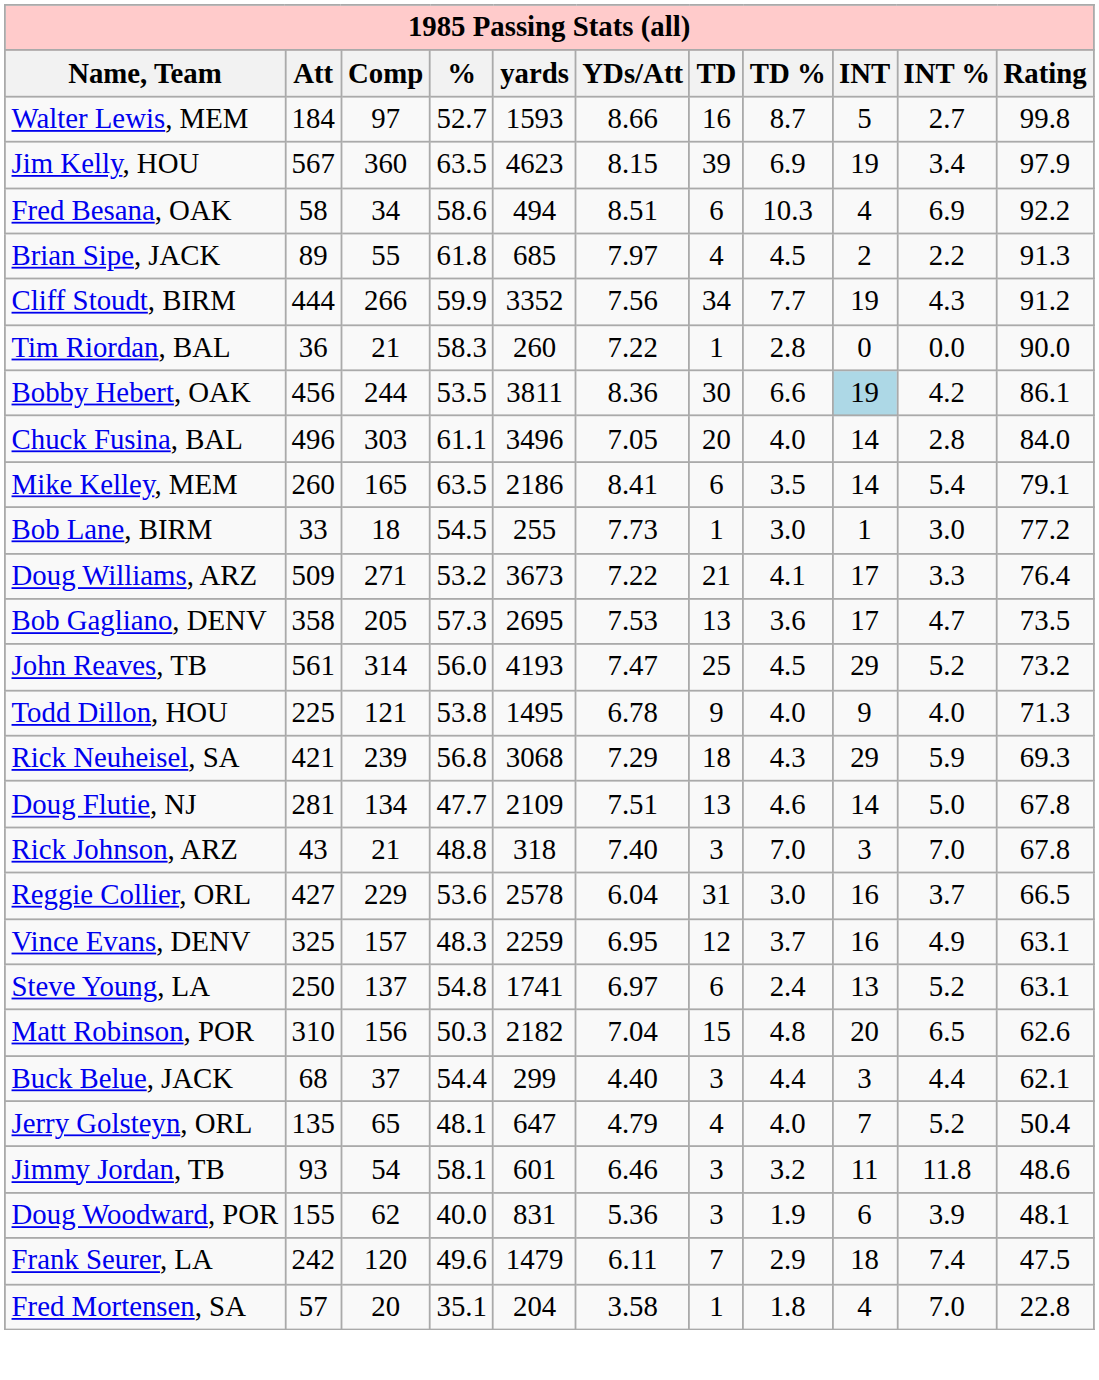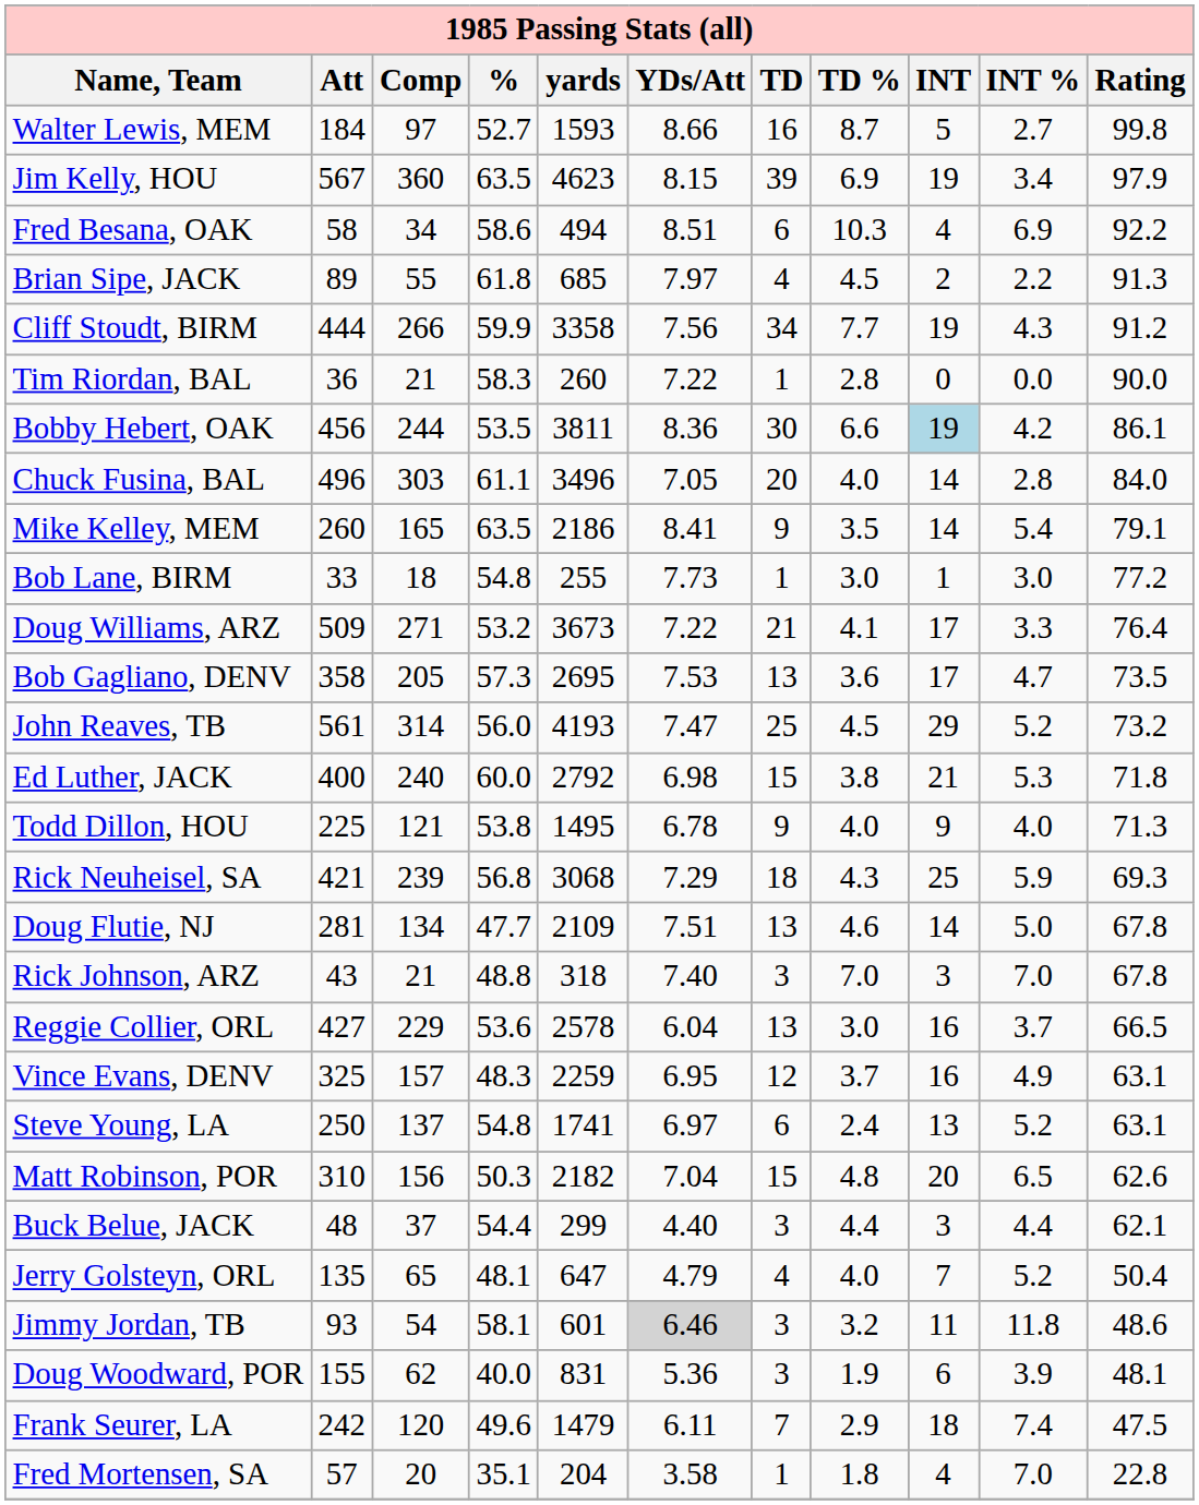 <table class="wikitable">
 <tr bgcolor="#ffcbcb">
 <td colspan="11" align="center"><strong>1985 Passing Stats (all)</strong></td>
 </tr>
 <tr bgcolor="#efefef">
 <th>Name, Team</th>
 <th>Att</th>
 <th>Comp</th>
 <th>%</th>
 <th>yards</th>
 <th>YDs/Att</th>
 <th>TD</th>
 <th>TD %</th>
 <th>INT</th>
 <th>INT %</th>
 <th>Rating</th>
 </tr>
 <tr align="center">
 <td align="left"><a href='#'>Walter Lewis</a>, MEM</td>
 <td>184</td>
 <td>97</td>
 <td>52.7</td>
 <td>1593</td>
 <td>8.66</td>
 <td>16</td>
 <td>8.7</td>
 <td>5</td>
 <td>2.7</td>
 <td>99.8</td>
 </tr>
 <tr align="center">
 <td align="left"><a href='#'>Jim Kelly</a>, HOU</td>
 <td>567</td>
 <td>360</td>
 <td>63.5</td>
 <td>4623</td>
 <td>8.15</td>
 <td>39</td>
 <td>6.9</td>
 <td>19</td>
 <td>3.4</td>
 <td>97.9</td>
 </tr>
 <tr align="center">
 <td align="left"><a href='#'>Fred Besana</a>, OAK</td>
 <td>58</td>
 <td>34</td>
 <td>58.6</td>
 <td>494</td>
 <td>8.51</td>
 <td>6</td>
 <td>10.3</td>
 <td>4</td>
 <td>6.9</td>
 <td>92.2</td>
 </tr>
 <tr align="center">
 <td align="left"><a href='#'>Brian Sipe</a>, JACK</td>
 <td>89</td>
 <td>55</td>
 <td>61.8</td>
 <td>685</td>
 <td>7.97</td>
 <td>4</td>
 <td>4.5</td>
 <td>2</td>
 <td>2.2</td>
 <td>91.3</td>
 </tr>
 <tr align="center">
 <td align="left"><a href='#'>Cliff Stoudt</a>, BIRM</td>
 <td>444</td>
 <td>266</td>
 <td>59.9</td>
-<td>3352</td>
+<td>3358</td>
 <td>7.56</td>
 <td>34</td>
 <td>7.7</td>
 <td>19</td>
 <td>4.3</td>
 <td>91.2</td>
 </tr>
 <tr align="center">
 <td align="left"><a href='#'>Tim Riordan</a>, BAL</td>
 <td>36</td>
 <td>21</td>
 <td>58.3</td>
 <td>260</td>
 <td>7.22</td>
 <td>1</td>
 <td>2.8</td>
 <td>0</td>
 <td>0.0</td>
 <td>90.0</td>
 </tr>
 <tr align="center">
 <td align="left"><a href='#'>Bobby Hebert</a>, OAK</td>
 <td>456</td>
 <td>244</td>
 <td>53.5</td>
 <td>3811</td>
 <td>8.36</td>
 <td>30</td>
 <td>6.6</td>
 <td style="background: lightblue;">19</td>
 <td>4.2</td>
 <td>86.1</td>
 </tr>
 <tr align="center">
 <td align="left"><a href='#'>Chuck Fusina</a>, BAL</td>
 <td>496</td>
 <td>303</td>
 <td>61.1</td>
 <td>3496</td>
 <td>7.05</td>
 <td>20</td>
 <td>4.0</td>
 <td>14</td>
 <td>2.8</td>
 <td>84.0</td>
 </tr>
 <tr align="center">
 <td align="left"><a href='#'>Mike Kelley</a>, MEM</td>
 <td>260</td>
 <td>165</td>
 <td>63.5</td>
 <td>2186</td>
 <td>8.41</td>
-<td>6</td>
+<td>9</td>
 <td>3.5</td>
 <td>14</td>
 <td>5.4</td>
 <td>79.1</td>
 </tr>
 <tr align="center">
 <td align="left"><a href='#'>Bob Lane</a>, BIRM</td>
 <td>33</td>
 <td>18</td>
-<td>54.5</td>
+<td>54.8</td>
 <td>255</td>
 <td>7.73</td>
 <td>1</td>
 <td>3.0</td>
 <td>1</td>
 <td>3.0</td>
 <td>77.2</td>
 </tr>
 <tr align="center">
 <td align="left"><a href='#'>Doug Williams</a>, ARZ</td>
 <td>509</td>
 <td>271</td>
 <td>53.2</td>
 <td>3673</td>
 <td>7.22</td>
 <td>21</td>
 <td>4.1</td>
 <td>17</td>
 <td>3.3</td>
 <td>76.4</td>
 </tr>
 <tr align="center">
 <td align="left"><a href='#'>Bob Gagliano</a>, DENV</td>
 <td>358</td>
 <td>205</td>
 <td>57.3</td>
 <td>2695</td>
 <td>7.53</td>
 <td>13</td>
 <td>3.6</td>
 <td>17</td>
 <td>4.7</td>
 <td>73.5</td>
 </tr>
 <tr align="center">
 <td align="left"><a href='#'>John Reaves</a>, TB</td>
 <td>561</td>
 <td>314</td>
 <td>56.0</td>
 <td>4193</td>
 <td>7.47</td>
 <td>25</td>
 <td>4.5</td>
 <td>29</td>
 <td>5.2</td>
 <td>73.2</td>
 </tr>
 <tr align="center">
+<td align="left"><a href='#'>Ed Luther</a>, JACK</td>
+<td>400</td>
+<td>240</td>
+<td>60.0</td>
+<td>2792</td>
+<td>6.98</td>
+<td>15</td>
+<td>3.8</td>
+<td>21</td>
+<td>5.3</td>
+<td>71.8</td>
+</tr>
+<tr align="center">
 <td align="left"><a href='#'>Todd Dillon</a>, HOU</td>
 <td>225</td>
 <td>121</td>
 <td>53.8</td>
 <td>1495</td>
 <td>6.78</td>
 <td>9</td>
 <td>4.0</td>
 <td>9</td>
 <td>4.0</td>
 <td>71.3</td>
 </tr>
 <tr align="center">
 <td align="left"><a href='#'>Rick Neuheisel</a>, SA</td>
 <td>421</td>
 <td>239</td>
 <td>56.8</td>
 <td>3068</td>
 <td>7.29</td>
 <td>18</td>
 <td>4.3</td>
-<td>29</td>
+<td>25</td>
 <td>5.9</td>
 <td>69.3</td>
 </tr>
 <tr align="center">
 <td align="left"><a href='#'>Doug Flutie</a>, NJ</td>
 <td>281</td>
 <td>134</td>
 <td>47.7</td>
 <td>2109</td>
 <td>7.51</td>
 <td>13</td>
 <td>4.6</td>
 <td>14</td>
 <td>5.0</td>
 <td>67.8</td>
 </tr>
 <tr align="center">
 <td align="left"><a href='#'>Rick Johnson</a>, ARZ</td>
 <td>43</td>
 <td>21</td>
 <td>48.8</td>
 <td>318</td>
 <td>7.40</td>
 <td>3</td>
 <td>7.0</td>
 <td>3</td>
 <td>7.0</td>
 <td>67.8</td>
 </tr>
 <tr align="center">
 <td align="left"><a href='#'>Reggie Collier</a>, ORL</td>
 <td>427</td>
 <td>229</td>
 <td>53.6</td>
 <td>2578</td>
 <td>6.04</td>
-<td>31</td>
+<td>13</td>
 <td>3.0</td>
 <td>16</td>
 <td>3.7</td>
 <td>66.5</td>
 </tr>
 <tr align="center">
 <td align="left"><a href='#'>Vince Evans</a>, DENV</td>
 <td>325</td>
 <td>157</td>
 <td>48.3</td>
 <td>2259</td>
 <td>6.95</td>
 <td>12</td>
 <td>3.7</td>
 <td>16</td>
 <td>4.9</td>
 <td>63.1</td>
 </tr>
 <tr align="center">
 <td align="left"><a href='#'>Steve Young</a>, LA</td>
 <td>250</td>
 <td>137</td>
 <td>54.8</td>
 <td>1741</td>
 <td>6.97</td>
 <td>6</td>
 <td>2.4</td>
 <td>13</td>
 <td>5.2</td>
 <td>63.1</td>
 </tr>
 <tr align="center">
 <td align="left"><a href='#'>Matt Robinson</a>, POR</td>
 <td>310</td>
 <td>156</td>
 <td>50.3</td>
 <td>2182</td>
 <td>7.04</td>
 <td>15</td>
 <td>4.8</td>
 <td>20</td>
 <td>6.5</td>
 <td>62.6</td>
 </tr>
 <tr align="center">
 <td align="left"><a href='#'>Buck Belue</a>, JACK</td>
-<td>68</td>
+<td>48</td>
 <td>37</td>
 <td>54.4</td>
 <td>299</td>
 <td>4.40</td>
 <td>3</td>
 <td>4.4</td>
 <td>3</td>
 <td>4.4</td>
 <td>62.1</td>
 </tr>
 <tr align="center">
 <td align="left"><a href='#'>Jerry Golsteyn</a>, ORL</td>
 <td>135</td>
 <td>65</td>
 <td>48.1</td>
 <td>647</td>
 <td>4.79</td>
 <td>4</td>
 <td>4.0</td>
 <td>7</td>
 <td>5.2</td>
 <td>50.4</td>
 </tr>
 <tr align="center">
 <td align="left"><a href='#'>Jimmy Jordan</a>, TB</td>
 <td>93</td>
 <td>54</td>
 <td>58.1</td>
 <td>601</td>
-<td>6.46</td>
+<td style="background: lightgrey;">6.46</td>
 <td>3</td>
 <td>3.2</td>
 <td>11</td>
 <td>11.8</td>
 <td>48.6</td>
 </tr>
 <tr align="center">
 <td align="left"><a href='#'>Doug Woodward</a>, POR</td>
 <td>155</td>
 <td>62</td>
 <td>40.0</td>
 <td>831</td>
 <td>5.36</td>
 <td>3</td>
 <td>1.9</td>
 <td>6</td>
 <td>3.9</td>
 <td>48.1</td>
 </tr>
 <tr align="center">
 <td align="left"><a href='#'>Frank Seurer</a>, LA</td>
 <td>242</td>
 <td>120</td>
 <td>49.6</td>
 <td>1479</td>
 <td>6.11</td>
 <td>7</td>
 <td>2.9</td>
 <td>18</td>
 <td>7.4</td>
 <td>47.5</td>
 </tr>
 <tr align="center">
 <td align="left"><a href='#'>Fred Mortensen</a>, SA</td>
 <td>57</td>
 <td>20</td>
 <td>35.1</td>
 <td>204</td>
 <td>3.58</td>
 <td>1</td>
 <td>1.8</td>
 <td>4</td>
 <td>7.0</td>
 <td>22.8</td>
 </tr>
 <tr align="center">
 </tr>
 </table>
